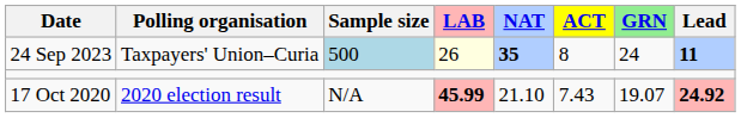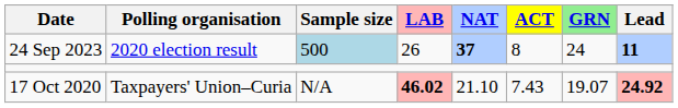 <table class="wikitable">
 <tr>
 <th>Date</th>
 <th>Polling organisation</th>
 <th>Sample size</th>
 <th style="background-color:#FFB6B6;width:40px"><a href='#'>LAB</a></th>
 <th style="background-color:#B0CEFF;width:40px"><a href='#'>NAT</a></th>
 <th style="background-color:#FFFF00;width:40px"><a href='#'>ACT</a></th>
 <th style="background-color:#90EE90;width:40px"><a href='#'>GRN</a></th>
 <th style="width:40px;">Lead</th>
 </tr>
 <tr>
 <td>24 Sep 2023</td>
-<td>Taxpayers' Union–Curia</td>
+<td><a href='#'>2020 election result</a></td>
 <td style="background: lightblue;">500</td>
-<td style="background: lightyellow;">26</td>
-<td style="background:#B0CEFF;"><strong>35</strong></td>
+<td>26</td>
+<td style="background:#B0CEFF;"><strong>37</strong></td>
 <td>8</td>
 <td>24</td>
 <td style="background:#B0CEFF;"><strong>11</strong></td>
 </tr>
 <tr>
 <td colspan="10"></td>
 </tr>
 <tr>
 <td>17 Oct 2020</td>
-<td><a href='#'>2020 election result</a></td>
+<td>Taxpayers' Union–Curia</td>
 <td>N/A</td>
-<td style="background-color:#FFB6B6;"><strong>45.99</strong></td>
+<td style="background-color:#FFB6B6;"><strong>46.02</strong></td>
 <td>21.10</td>
 <td>7.43</td>
 <td>19.07</td>
 <td style="background-color:#FFB6B6;"><strong>24.92</strong></td>
 </tr>
 </table>
